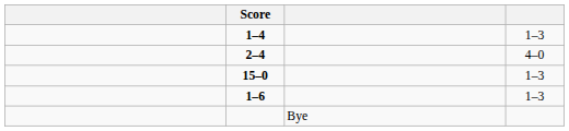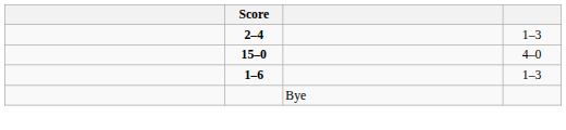 <table class="wikitable" style="text-align: center; ">
 <tr>
 <th align="right" width="270"></th>
 <th width="65">Score</th>
 <th align="left" width="270"></th>
 <th width="65"></th>
 </tr>
 <tr>
 <td align="left"></td>
-<td><strong>1–4</strong></td>
+<td><strong>2–4</strong></td>
 <td align="left"><strong></strong></td>
 <td>1–3 <strong></strong></td>
-</tr>
-<tr>
-<td align="left"></td>
-<td><strong>2–4</strong></td>
-<td align="left"><strong></strong></td>
-<td>4–0 <strong></strong></td>
 </tr>
 <tr>
 <td align="left"><strong></strong></td>
 <td><strong>15–0</strong></td>
 <td align="left"></td>
-<td>1–3 <strong></strong></td>
+<td>4–0 <strong></strong></td>
 </tr>
 <tr>
 <td align="left"></td>
 <td><strong>1–6</strong></td>
 <td align="left"><strong></strong></td>
 <td>1–3 <strong></strong></td>
 </tr>
 <tr>
 <td align="left"><strong></strong></td>
 <td></td>
 <td align="left">Bye</td>
 <td></td>
 </tr>
 </table>
